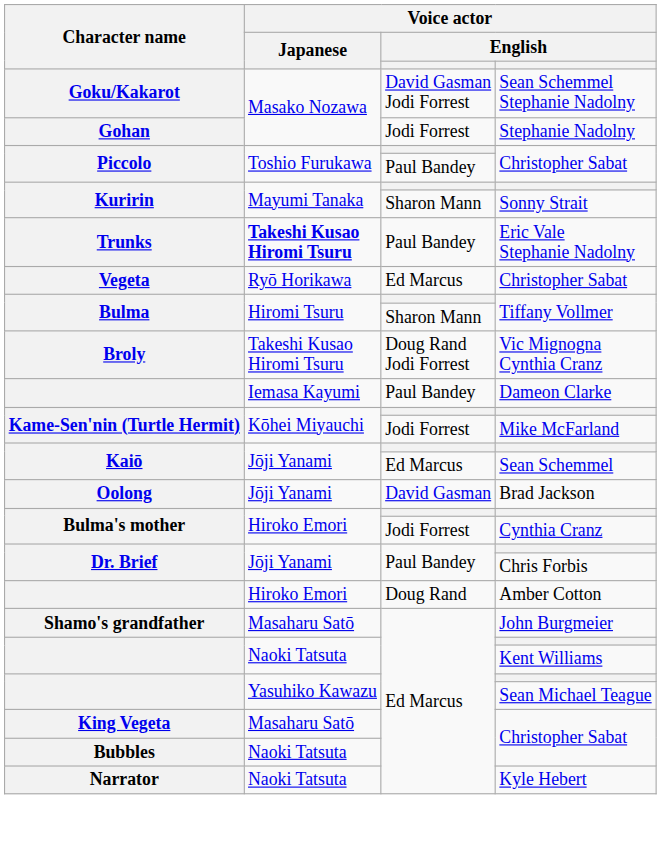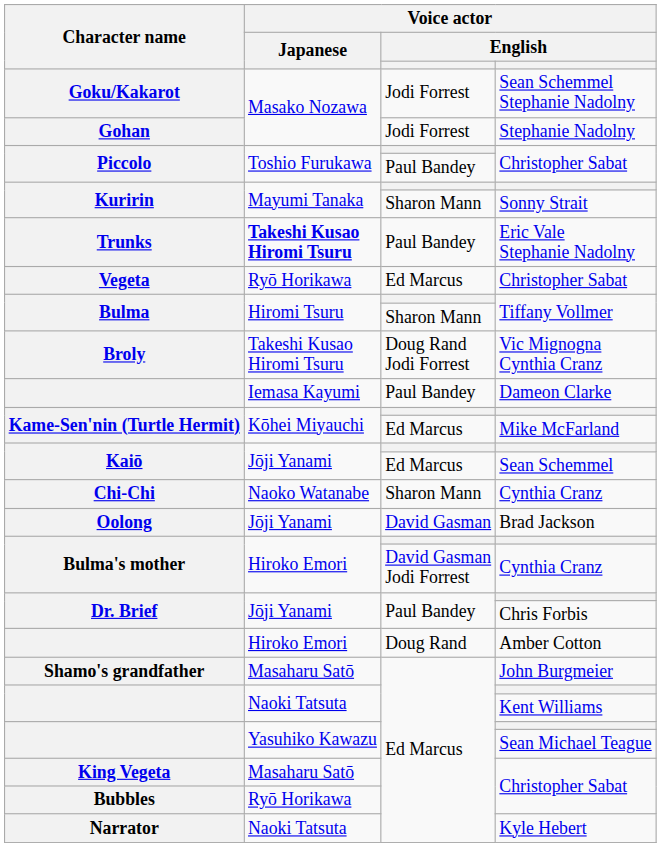 <table class="wikitable plainrowheaders">
 <tr>
 <th rowspan="3">Character name</th>
 <th colspan="3">Voice actor</th>
 </tr>
 <tr>
 <th rowspan="2">Japanese</th>
 <th colspan="2">English</th>
 </tr>
 <tr>
 <th></th>
 <th></th>
 </tr>
 <tr>
 <th scope="row"><a href='#'>Goku/Kakarot</a></th>
 <td rowspan="2"><a href='#'>Masako Nozawa</a></td>
-<td><a href='#'>David Gasman</a><br>Jodi Forrest </td>
+<td>Jodi Forrest</td>
 <td><a href='#'>Sean Schemmel</a><br><a href='#'>Stephanie Nadolny</a> </td>
 </tr>
 <tr>
 <th scope="row"><a href='#'>Gohan</a></th>
 <td>Jodi Forrest</td>
 <td><a href='#'>Stephanie Nadolny</a></td>
 </tr>
 <tr>
 <th scope="row" rowspan="2"><a href='#'>Piccolo</a></th>
 <td rowspan="2"><a href='#'>Toshio Furukawa</a></td>
 <th></th>
 <td rowspan="2"><a href='#'>Christopher Sabat</a></td>
 </tr>
 <tr>
 <td>Paul Bandey</td>
 </tr>
 <tr>
 <th scope="row" rowspan="2"><a href='#'>Kuririn</a></th>
 <td rowspan="2"><a href='#'>Mayumi Tanaka</a></td>
 <th></th>
 <th></th>
 </tr>
 <tr>
 <td>Sharon Mann</td>
 <td><a href='#'>Sonny Strait</a></td>
 </tr>
 <tr>
 <th scope="row"><a href='#'>Trunks</a></th>
 <td><strong><a href='#'>Takeshi Kusao</a><br><a href='#'>Hiromi Tsuru</a> </strong></td>
 <td>Paul Bandey</td>
 <td><a href='#'>Eric Vale</a><br><a href='#'>Stephanie Nadolny</a> </td>
 </tr>
 <tr>
 <th scope="row"><a href='#'>Vegeta</a></th>
 <td><a href='#'>Ryō Horikawa</a></td>
 <td>Ed Marcus</td>
 <td><a href='#'>Christopher Sabat</a></td>
 </tr>
 <tr>
 <th scope="row" rowspan="2"><a href='#'>Bulma</a></th>
 <td rowspan="2"><a href='#'>Hiromi Tsuru</a></td>
 <th></th>
 <td rowspan="2"><a href='#'>Tiffany Vollmer</a></td>
 </tr>
 <tr>
 <td>Sharon Mann</td>
 </tr>
 <tr>
 <th scope="row"><a href='#'>Broly</a></th>
 <td><a href='#'>Takeshi Kusao</a><br><a href='#'>Hiromi Tsuru</a> </td>
 <td>Doug Rand<br>Jodi Forrest </td>
 <td><a href='#'>Vic Mignogna</a><br><a href='#'>Cynthia Cranz</a> </td>
 </tr>
 <tr>
 <th scope="row"></th>
 <td><a href='#'>Iemasa Kayumi</a></td>
 <td>Paul Bandey</td>
 <td><a href='#'>Dameon Clarke</a></td>
 </tr>
 <tr>
 <th scope="row" rowspan="2"><a href='#'>Kame-Sen'nin (Turtle Hermit)</a></th>
 <td rowspan="2"><a href='#'>Kōhei Miyauchi</a></td>
 <th></th>
 <th></th>
 </tr>
 <tr>
-<td>Jodi Forrest</td>
+<td>Ed Marcus</td>
 <td><a href='#'>Mike McFarland</a></td>
 </tr>
 <tr>
 <th scope="row" rowspan="2"><a href='#'>Kaiō</a></th>
 <td rowspan="2"><a href='#'>Jōji Yanami</a></td>
 <th></th>
 <th></th>
 </tr>
 <tr>
 <td>Ed Marcus</td>
 <td><a href='#'>Sean Schemmel</a></td>
+</tr>
+<tr>
+<th scope="row"><a href='#'>Chi-Chi</a></th>
+<td><a href='#'>Naoko Watanabe</a></td>
+<td>Sharon Mann</td>
+<td><a href='#'>Cynthia Cranz</a></td>
 </tr>
 <tr>
 <th scope="row"><a href='#'>Oolong</a></th>
 <td><a href='#'>Jōji Yanami</a></td>
 <td><a href='#'>David Gasman</a></td>
 <td>Brad Jackson</td>
 </tr>
 <tr>
 <th scope="row" rowspan="2">Bulma's mother</th>
 <td rowspan="2"><a href='#'>Hiroko Emori</a></td>
 <th></th>
 <th></th>
 </tr>
 <tr>
-<td>Jodi Forrest</td>
+<td><a href='#'>David Gasman</a><br>Jodi Forrest </td>
 <td><a href='#'>Cynthia Cranz</a></td>
 </tr>
 <tr>
 <th rowspan="2" scope="row"><a href='#'>Dr. Brief</a></th>
 <td rowspan="2"><a href='#'>Jōji Yanami</a></td>
 <td rowspan="2">Paul Bandey</td>
 <th></th>
 </tr>
 <tr>
 <td>Chris Forbis</td>
 </tr>
 <tr>
 <th scope="row"></th>
 <td><a href='#'>Hiroko Emori</a></td>
 <td>Doug Rand</td>
 <td>Amber Cotton</td>
 </tr>
 <tr>
 <th scope="row">Shamo's grandfather</th>
 <td><a href='#'>Masaharu Satō</a></td>
 <td rowspan="8">Ed Marcus</td>
 <td><a href='#'>John Burgmeier</a></td>
 </tr>
 <tr>
 <th scope="row" rowspan="2"></th>
 <td rowspan="2"><a href='#'>Naoki Tatsuta</a></td>
 <th></th>
 </tr>
 <tr>
 <td><a href='#'>Kent Williams</a></td>
 </tr>
 <tr>
 <th scope="row" rowspan="2"></th>
 <td rowspan="2"><a href='#'>Yasuhiko Kawazu</a></td>
 <th></th>
 </tr>
 <tr>
 <td><a href='#'>Sean Michael Teague</a></td>
 </tr>
 <tr>
 <th scope="row"><a href='#'>King Vegeta</a></th>
 <td><a href='#'>Masaharu Satō</a></td>
 <td rowspan="2"><a href='#'>Christopher Sabat</a></td>
 </tr>
 <tr>
 <th scope="row">Bubbles</th>
-<td><a href='#'>Naoki Tatsuta</a></td>
+<td><a href='#'>Ryō Horikawa</a></td>
 </tr>
 <tr>
 <th scope="row">Narrator</th>
 <td><a href='#'>Naoki Tatsuta</a></td>
 <td><a href='#'>Kyle Hebert</a></td>
 </tr>
 </table>
